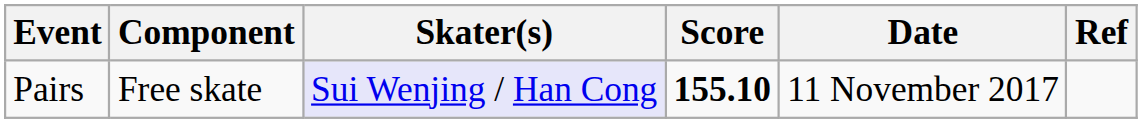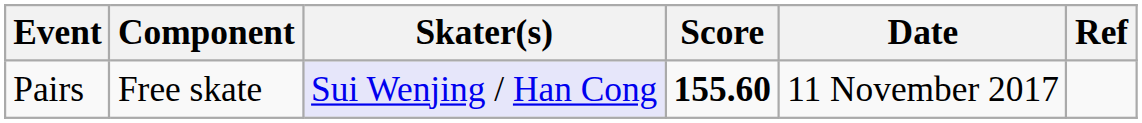 <table class="wikitable sortable">
 <tr>
 <th>Event</th>
 <th>Component</th>
 <th>Skater(s)</th>
 <th>Score</th>
 <th>Date</th>
 <th>Ref</th>
 </tr>
 <tr>
 <td>Pairs</td>
 <td>Free skate</td>
 <td style="background: lavender;"> <a href='#'>Sui Wenjing</a> / <a href='#'>Han Cong</a></td>
-<td><strong>155.10</strong></td>
+<td><strong>155.60</strong></td>
 <td rowspan=2>11 November 2017</td>
 <td></td>
 </tr>
 </table>
